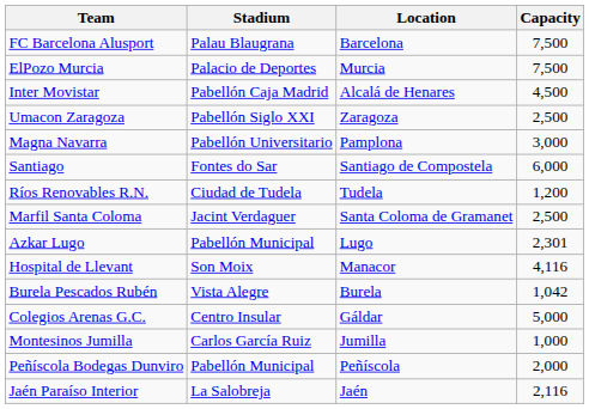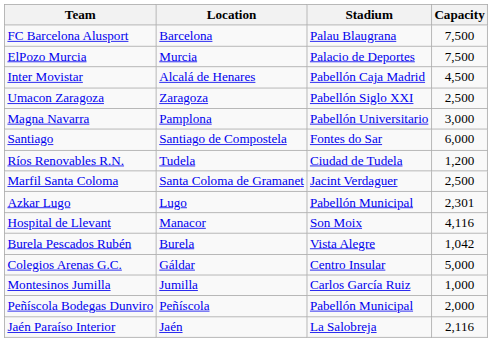 <table class="wikitable sortable">
 <tr>
 <th>Team</th>
+<th>Location</th>
 <th>Stadium</th>
-<th>Location</th>
 <th>Capacity</th>
 </tr>
 <tr>
 <td><a href='#'>FC Barcelona Alusport</a></td>
+<td><a href='#'>Barcelona</a></td>
 <td><a href='#'>Palau Blaugrana</a></td>
-<td><a href='#'>Barcelona</a></td>
 <td align=center>7,500</td>
 </tr>
 <tr>
 <td><a href='#'>ElPozo Murcia</a></td>
+<td><a href='#'>Murcia</a></td>
 <td><a href='#'>Palacio de Deportes</a></td>
-<td><a href='#'>Murcia</a></td>
 <td align=center>7,500</td>
 </tr>
 <tr>
 <td><a href='#'>Inter Movistar</a></td>
+<td><a href='#'>Alcalá de Henares</a></td>
 <td><a href='#'>Pabellón Caja Madrid</a></td>
-<td><a href='#'>Alcalá de Henares</a></td>
 <td align=center>4,500</td>
 </tr>
 <tr>
 <td><a href='#'>Umacon Zaragoza</a></td>
+<td><a href='#'>Zaragoza</a></td>
 <td><a href='#'>Pabellón Siglo XXI</a></td>
-<td><a href='#'>Zaragoza</a></td>
 <td align=center>2,500</td>
 </tr>
 <tr>
 <td><a href='#'>Magna Navarra</a></td>
+<td><a href='#'>Pamplona</a></td>
 <td><a href='#'>Pabellón Universitario</a></td>
-<td><a href='#'>Pamplona</a></td>
 <td align=center>3,000</td>
 </tr>
 <tr>
 <td><a href='#'>Santiago</a></td>
+<td><a href='#'>Santiago de Compostela</a></td>
 <td><a href='#'>Fontes do Sar</a></td>
-<td><a href='#'>Santiago de Compostela</a></td>
 <td align=center>6,000</td>
 </tr>
 <tr>
 <td><a href='#'>Ríos Renovables R.N.</a></td>
+<td><a href='#'>Tudela</a></td>
 <td><a href='#'>Ciudad de Tudela</a></td>
-<td><a href='#'>Tudela</a></td>
 <td align=center>1,200</td>
 </tr>
 <tr>
 <td><a href='#'>Marfil Santa Coloma</a></td>
+<td><a href='#'>Santa Coloma de Gramanet</a></td>
 <td><a href='#'>Jacint Verdaguer</a></td>
-<td><a href='#'>Santa Coloma de Gramanet</a></td>
 <td align=center>2,500</td>
 </tr>
 <tr>
 <td><a href='#'>Azkar Lugo</a></td>
+<td><a href='#'>Lugo</a></td>
 <td><a href='#'>Pabellón Municipal</a></td>
-<td><a href='#'>Lugo</a></td>
 <td align=center>2,301</td>
 </tr>
 <tr>
 <td><a href='#'>Hospital de Llevant</a></td>
+<td><a href='#'>Manacor</a></td>
 <td><a href='#'>Son Moix</a></td>
-<td><a href='#'>Manacor</a></td>
 <td align=center>4,116</td>
 </tr>
 <tr>
 <td><a href='#'>Burela Pescados Rubén</a></td>
+<td><a href='#'>Burela</a></td>
 <td><a href='#'>Vista Alegre</a></td>
-<td><a href='#'>Burela</a></td>
 <td align=center>1,042</td>
 </tr>
 <tr>
 <td><a href='#'>Colegios Arenas G.C.</a></td>
+<td><a href='#'>Gáldar</a></td>
 <td><a href='#'>Centro Insular</a></td>
-<td><a href='#'>Gáldar</a></td>
 <td align=center>5,000</td>
 </tr>
 <tr>
 <td><a href='#'>Montesinos Jumilla</a></td>
+<td><a href='#'>Jumilla</a></td>
 <td><a href='#'>Carlos García Ruiz</a></td>
-<td><a href='#'>Jumilla</a></td>
 <td align=center>1,000</td>
 </tr>
 <tr>
 <td><a href='#'>Peñíscola Bodegas Dunviro</a></td>
+<td><a href='#'>Peñíscola</a></td>
 <td><a href='#'>Pabellón Municipal</a></td>
-<td><a href='#'>Peñíscola</a></td>
 <td align=center>2,000</td>
 </tr>
 <tr>
 <td><a href='#'>Jaén Paraíso Interior</a></td>
+<td><a href='#'>Jaén</a></td>
 <td><a href='#'>La Salobreja</a></td>
-<td><a href='#'>Jaén</a></td>
 <td align=center>2,116</td>
 </tr>
 </table>
